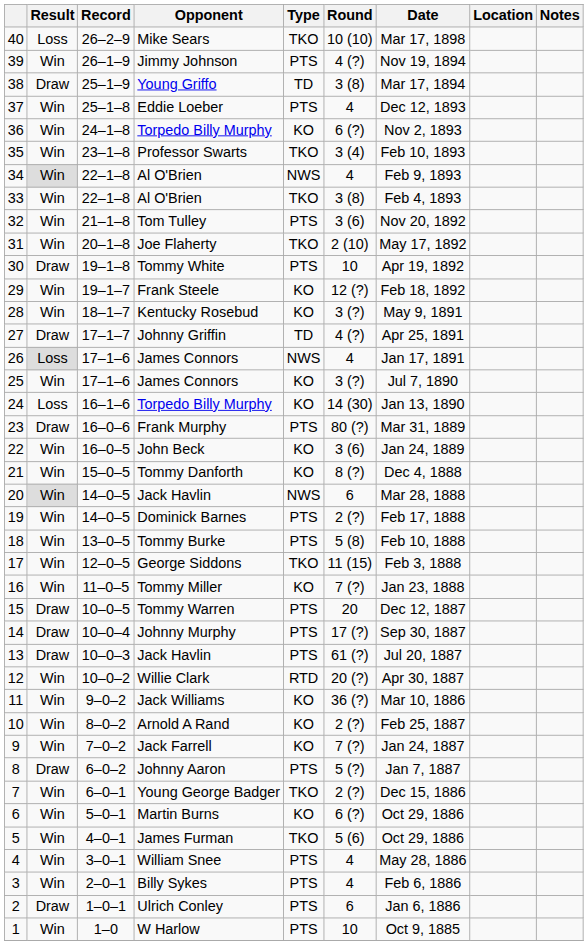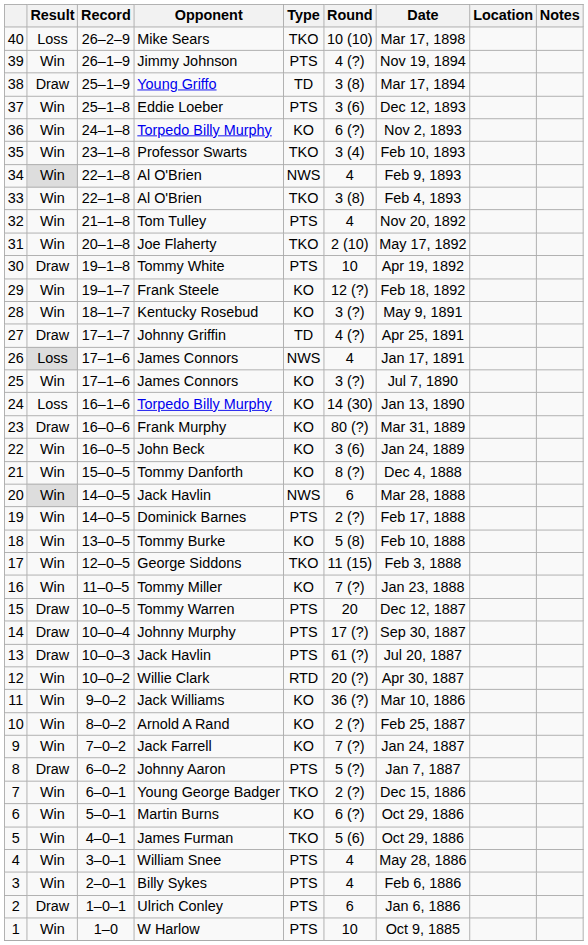 <table class="wikitable mw-collapsible mw-collapsed" style="text-align:center">
 <tr>
 <th></th>
 <th>Result</th>
 <th>Record</th>
 <th>Opponent</th>
 <th>Type</th>
 <th>Round</th>
 <th>Date</th>
 <th>Location</th>
 <th>Notes</th>
 </tr>
 <tr>
 <td>40</td>
 <td>Loss</td>
 <td>26–2–9 </td>
 <td align=left>Mike Sears</td>
 <td>TKO</td>
 <td>10 (10)</td>
 <td>Mar 17, 1898</td>
 <td align=left></td>
 <td></td>
 </tr>
 <tr>
 <td>39</td>
 <td>Win</td>
 <td>26–1–9 </td>
 <td align=left>Jimmy Johnson</td>
 <td>PTS</td>
 <td>4 (?)</td>
 <td>Nov 19, 1894</td>
 <td align=left></td>
 <td></td>
 </tr>
 <tr>
 <td>38</td>
 <td>Draw</td>
 <td>25–1–9 </td>
 <td align=left><a href='#'>Young Griffo</a></td>
 <td>TD</td>
 <td>3 (8)</td>
 <td>Mar 17, 1894</td>
 <td align=left></td>
 <td></td>
 </tr>
 <tr>
 <td>37</td>
 <td>Win</td>
 <td>25–1–8 </td>
 <td align=left>Eddie Loeber</td>
 <td>PTS</td>
-<td>4</td>
+<td>3 (6)</td>
 <td>Dec 12, 1893</td>
 <td align=left></td>
 <td></td>
 </tr>
 <tr>
 <td>36</td>
 <td>Win</td>
 <td>24–1–8 </td>
 <td align=left><a href='#'>Torpedo Billy Murphy</a></td>
 <td>KO</td>
 <td>6 (?)</td>
 <td>Nov 2, 1893</td>
 <td align=left></td>
 <td></td>
 </tr>
 <tr>
 <td>35</td>
 <td>Win</td>
 <td>23–1–8 </td>
 <td align=left>Professor Swarts</td>
 <td>TKO</td>
 <td>3 (4)</td>
 <td>Feb 10, 1893</td>
 <td align=left></td>
 <td></td>
 </tr>
 <tr>
 <td>34</td>
 <td style="background:#DDD">Win</td>
 <td>22–1–8 </td>
 <td align=left>Al O'Brien</td>
 <td>NWS</td>
 <td>4</td>
 <td>Feb 9, 1893</td>
 <td align=left></td>
 <td></td>
 </tr>
 <tr>
 <td>33</td>
 <td>Win</td>
 <td>22–1–8 </td>
 <td align=left>Al O'Brien</td>
 <td>TKO</td>
 <td>3 (8)</td>
 <td>Feb 4, 1893</td>
 <td align=left></td>
 <td></td>
 </tr>
 <tr>
 <td>32</td>
 <td>Win</td>
 <td>21–1–8 </td>
 <td align=left>Tom Tulley</td>
 <td>PTS</td>
-<td>3 (6)</td>
+<td>4</td>
 <td>Nov 20, 1892</td>
 <td align=left></td>
 <td></td>
 </tr>
 <tr>
 <td>31</td>
 <td>Win</td>
 <td>20–1–8 </td>
 <td align=left>Joe Flaherty</td>
 <td>TKO</td>
 <td>2 (10)</td>
 <td>May 17, 1892</td>
 <td align=left></td>
 <td></td>
 </tr>
 <tr>
 <td>30</td>
 <td>Draw</td>
 <td>19–1–8 </td>
 <td align=left>Tommy White</td>
 <td>PTS</td>
 <td>10</td>
 <td>Apr 19, 1892</td>
 <td align=left></td>
 <td></td>
 </tr>
 <tr>
 <td>29</td>
 <td>Win</td>
 <td>19–1–7 </td>
 <td align=left>Frank Steele</td>
 <td>KO</td>
 <td>12 (?)</td>
 <td>Feb 18, 1892</td>
 <td align=left></td>
 <td></td>
 </tr>
 <tr>
 <td>28</td>
 <td>Win</td>
 <td>18–1–7 </td>
 <td align=left>Kentucky Rosebud</td>
 <td>KO</td>
 <td>3 (?)</td>
 <td>May 9, 1891</td>
 <td align=left></td>
 <td></td>
 </tr>
 <tr>
 <td>27</td>
 <td>Draw</td>
 <td>17–1–7 </td>
 <td align=left>Johnny Griffin</td>
 <td>TD</td>
 <td>4 (?)</td>
 <td>Apr 25, 1891</td>
 <td align=left></td>
 <td></td>
 </tr>
 <tr>
 <td>26</td>
 <td style="background:#DDD">Loss</td>
 <td>17–1–6 </td>
 <td align=left>James Connors</td>
 <td>NWS</td>
 <td>4</td>
 <td>Jan 17, 1891</td>
 <td align=left></td>
 <td></td>
 </tr>
 <tr>
 <td>25</td>
 <td>Win</td>
 <td>17–1–6 </td>
 <td align=left>James Connors</td>
 <td>KO</td>
 <td>3 (?)</td>
 <td>Jul 7, 1890</td>
 <td align=left></td>
 <td></td>
 </tr>
 <tr>
 <td>24</td>
 <td>Loss</td>
 <td>16–1–6 </td>
 <td align=left><a href='#'>Torpedo Billy Murphy</a></td>
 <td>KO</td>
 <td>14 (30)</td>
 <td>Jan 13, 1890</td>
 <td align=left></td>
 <td style="text-align:left;"></td>
 </tr>
 <tr>
 <td>23</td>
 <td>Draw</td>
 <td>16–0–6 </td>
 <td align=left>Frank Murphy</td>
-<td>PTS</td>
+<td>KO</td>
 <td>80 (?)</td>
 <td>Mar 31, 1889</td>
 <td align=left></td>
 <td style="text-align:left;"></td>
 </tr>
 <tr>
 <td>22</td>
 <td>Win</td>
 <td>16–0–5 </td>
 <td align=left>John Beck</td>
 <td>KO</td>
 <td>3 (6)</td>
 <td>Jan 24, 1889</td>
 <td align=left></td>
 <td></td>
 </tr>
 <tr>
 <td>21</td>
 <td>Win</td>
 <td>15–0–5 </td>
 <td align=left>Tommy Danforth</td>
 <td>KO</td>
 <td>8 (?)</td>
 <td>Dec 4, 1888</td>
 <td align=left></td>
 <td style="text-align:left;"></td>
 </tr>
 <tr>
 <td>20</td>
 <td style="background:#DDD">Win</td>
 <td>14–0–5 </td>
 <td align=left>Jack Havlin</td>
 <td>NWS</td>
 <td>6</td>
 <td>Mar 28, 1888</td>
 <td align=left></td>
 <td></td>
 </tr>
 <tr>
 <td>19</td>
 <td>Win</td>
 <td>14–0–5</td>
 <td align=left>Dominick Barnes</td>
 <td>PTS</td>
 <td>2 (?)</td>
 <td>Feb 17, 1888</td>
 <td align=left></td>
 <td style="text-align:left;"></td>
 </tr>
 <tr>
 <td>18</td>
 <td>Win</td>
 <td>13–0–5</td>
 <td align=left>Tommy Burke</td>
-<td>PTS</td>
+<td>KO</td>
 <td>5 (8)</td>
 <td>Feb 10, 1888</td>
 <td align=left></td>
 <td></td>
 </tr>
 <tr>
 <td>17</td>
 <td>Win</td>
 <td>12–0–5</td>
 <td align=left>George Siddons</td>
 <td>TKO</td>
 <td>11 (15)</td>
 <td>Feb 3, 1888</td>
 <td align=left></td>
 <td></td>
 </tr>
 <tr>
 <td>16</td>
 <td>Win</td>
 <td>11–0–5</td>
 <td align=left>Tommy Miller</td>
 <td>KO</td>
 <td>7 (?)</td>
 <td>Jan 23, 1888</td>
 <td align=left></td>
 <td style="text-align:left;"></td>
 </tr>
 <tr>
 <td>15</td>
 <td>Draw</td>
 <td>10–0–5</td>
 <td align=left>Tommy Warren</td>
 <td>PTS</td>
 <td>20</td>
 <td>Dec 12, 1887</td>
 <td align=left></td>
 <td style="text-align:left;"></td>
 </tr>
 <tr>
 <td>14</td>
 <td>Draw</td>
 <td>10–0–4</td>
 <td align=left>Johnny Murphy</td>
 <td>PTS</td>
 <td>17 (?)</td>
 <td>Sep 30, 1887</td>
 <td align=left></td>
 <td style="text-align:left;"></td>
 </tr>
 <tr>
 <td>13</td>
 <td>Draw</td>
 <td>10–0–3</td>
 <td align=left>Jack Havlin</td>
 <td>PTS</td>
 <td>61 (?)</td>
 <td>Jul 20, 1887</td>
 <td align=left></td>
 <td style="text-align:left;"></td>
 </tr>
 <tr>
 <td>12</td>
 <td>Win</td>
 <td>10–0–2</td>
 <td align=left>Willie Clark</td>
 <td>RTD</td>
 <td>20 (?)</td>
 <td>Apr 30, 1887</td>
 <td align=left></td>
 <td style="text-align:left;"></td>
 </tr>
 <tr>
 <td>11</td>
 <td>Win</td>
 <td>9–0–2</td>
 <td align=left>Jack Williams</td>
 <td>KO</td>
 <td>36 (?)</td>
 <td>Mar 10, 1886</td>
 <td align=left></td>
 <td style="text-align:left;"></td>
 </tr>
 <tr>
 <td>10</td>
 <td>Win</td>
 <td>8–0–2</td>
 <td align=left>Arnold A Rand</td>
 <td>KO</td>
 <td>2 (?)</td>
 <td>Feb 25, 1887</td>
 <td align=left></td>
 <td></td>
 </tr>
 <tr>
 <td>9</td>
 <td>Win</td>
 <td>7–0–2</td>
 <td align=left>Jack Farrell</td>
 <td>KO</td>
 <td>7 (?)</td>
 <td>Jan 24, 1887</td>
 <td align=left></td>
 <td style="text-align:left;"></td>
 </tr>
 <tr>
 <td>8</td>
 <td>Draw</td>
 <td>6–0–2</td>
 <td align=left>Johnny Aaron</td>
 <td>PTS</td>
 <td>5 (?)</td>
 <td>Jan 7, 1887</td>
 <td align=left></td>
 <td></td>
 </tr>
 <tr>
 <td>7</td>
 <td>Win</td>
 <td>6–0–1</td>
 <td align=left>Young George Badger</td>
 <td>TKO</td>
 <td>2 (?)</td>
 <td>Dec 15, 1886</td>
 <td align=left></td>
 <td></td>
 </tr>
 <tr>
 <td>6</td>
 <td>Win</td>
 <td>5–0–1</td>
 <td align=left>Martin Burns</td>
 <td>KO</td>
 <td>6 (?)</td>
 <td>Oct 29, 1886</td>
 <td align=left></td>
 <td></td>
 </tr>
 <tr>
 <td>5</td>
 <td>Win</td>
 <td>4–0–1</td>
 <td align=left>James Furman</td>
 <td>TKO</td>
 <td>5 (6)</td>
 <td>Oct 29, 1886</td>
 <td align=left></td>
 <td></td>
 </tr>
 <tr>
 <td>4</td>
 <td>Win</td>
 <td>3–0–1</td>
 <td align=left>William Snee</td>
 <td>PTS</td>
 <td>4</td>
 <td>May 28, 1886</td>
 <td align=left></td>
 <td></td>
 </tr>
 <tr>
 <td>3</td>
 <td>Win</td>
 <td>2–0–1</td>
 <td align=left>Billy Sykes</td>
 <td>PTS</td>
 <td>4</td>
 <td>Feb 6, 1886</td>
 <td align=left></td>
 <td></td>
 </tr>
 <tr>
 <td>2</td>
 <td>Draw</td>
 <td>1–0–1</td>
 <td align=left>Ulrich Conley</td>
 <td>PTS</td>
 <td>6</td>
 <td>Jan 6, 1886</td>
 <td align=left></td>
 <td></td>
 </tr>
 <tr>
 <td>1</td>
 <td>Win</td>
 <td>1–0</td>
 <td align=left>W Harlow</td>
 <td>PTS</td>
 <td>10</td>
 <td>Oct 9, 1885</td>
 <td align=left></td>
 <td></td>
 </tr>
 <tr>
 </tr>
 </table>
